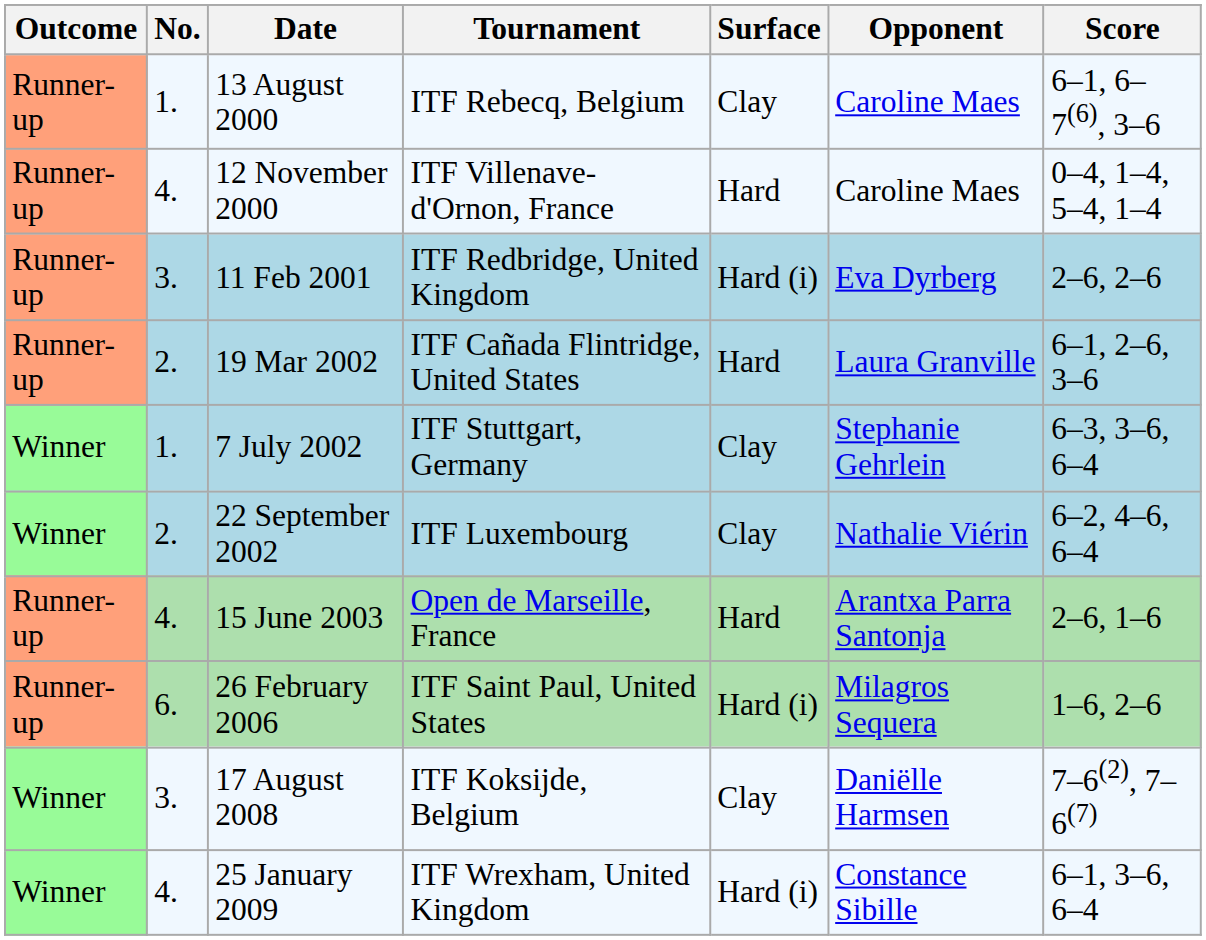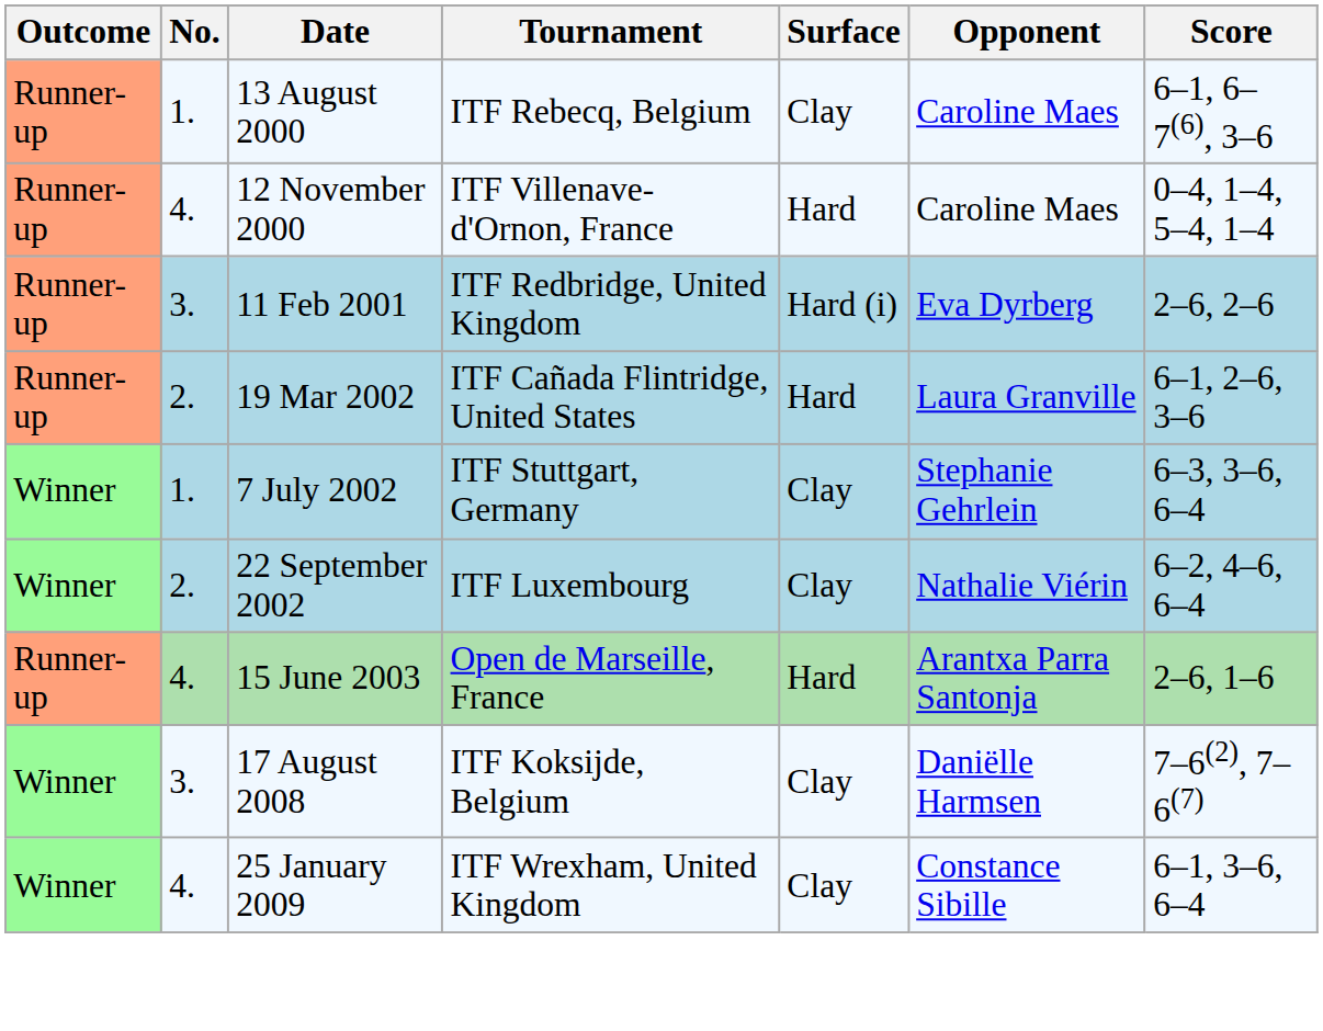 <table class="sortable wikitable">
 <tr>
 <th>Outcome</th>
 <th>No.</th>
 <th>Date</th>
 <th>Tournament</th>
 <th>Surface</th>
 <th>Opponent</th>
 <th class="unsortable">Score</th>
 </tr>
 <tr style="background:#f0f8ff;">
 <td bgcolor="FFA07A">Runner-up</td>
 <td>1.</td>
 <td>13 August 2000</td>
 <td>ITF Rebecq, Belgium</td>
 <td>Clay</td>
 <td> <a href='#'>Caroline Maes</a></td>
 <td>6–1, 6–7<sup>(6)</sup>, 3–6</td>
 </tr>
 <tr style="background:#f0f8ff;">
 <td bgcolor="FFA07A">Runner-up</td>
 <td>4.</td>
 <td>12 November 2000</td>
 <td>ITF Villenave-d'Ornon, France</td>
 <td>Hard</td>
 <td> Caroline Maes</td>
 <td>0–4, 1–4, 5–4, 1–4</td>
 </tr>
 <tr style="background:lightblue;">
 <td bgcolor="FFA07A">Runner-up</td>
 <td>3.</td>
 <td>11 Feb 2001</td>
 <td>ITF Redbridge, United Kingdom</td>
 <td>Hard (i)</td>
 <td> <a href='#'>Eva Dyrberg</a></td>
 <td>2–6, 2–6</td>
 </tr>
 <tr style="background:lightblue;">
 <td bgcolor="FFA07A">Runner-up</td>
 <td>2.</td>
 <td>19 Mar 2002</td>
 <td>ITF Cañada Flintridge, United States</td>
 <td>Hard</td>
 <td> <a href='#'>Laura Granville</a></td>
 <td>6–1, 2–6, 3–6</td>
 </tr>
 <tr style="background:lightblue;">
 <td bgcolor="98FB98">Winner</td>
 <td>1.</td>
 <td>7 July 2002</td>
 <td>ITF Stuttgart, Germany</td>
 <td>Clay</td>
 <td> <a href='#'>Stephanie Gehrlein</a></td>
 <td>6–3, 3–6, 6–4</td>
 </tr>
 <tr style="background:lightblue;">
 <td bgcolor="98FB98">Winner</td>
 <td>2.</td>
 <td>22 September 2002</td>
 <td>ITF Luxembourg</td>
 <td>Clay</td>
 <td> <a href='#'>Nathalie Viérin</a></td>
 <td>6–2, 4–6, 6–4</td>
 </tr>
 <tr style="background:#addfad;">
 <td bgcolor="FFA07A">Runner-up</td>
 <td>4.</td>
 <td>15 June 2003</td>
 <td><a href='#'>Open de Marseille</a>, France</td>
 <td>Hard</td>
 <td> <a href='#'>Arantxa Parra Santonja</a></td>
 <td>2–6, 1–6</td>
 </tr>
-<tr style="background:#addfad;">
-<td bgcolor="FFA07A">Runner-up</td>
-<td>6.</td>
-<td>26 February 2006</td>
-<td>ITF Saint Paul, United States</td>
-<td>Hard (i)</td>
-<td> <a href='#'>Milagros Sequera</a></td>
-<td>1–6, 2–6</td>
-</tr>
 <tr style="background:#f0f8ff;">
 <td bgcolor="98FB98">Winner</td>
 <td>3.</td>
 <td>17 August 2008</td>
 <td>ITF Koksijde, Belgium</td>
 <td>Clay</td>
 <td> <a href='#'>Daniëlle Harmsen</a></td>
 <td>7–6<sup>(2)</sup>, 7–6<sup>(7)</sup></td>
 </tr>
 <tr style="background:#f0f8ff;">
 <td bgcolor="98FB98">Winner</td>
 <td>4.</td>
 <td>25 January 2009</td>
 <td>ITF Wrexham, United Kingdom</td>
-<td>Hard (i)</td>
+<td>Clay</td>
 <td> <a href='#'>Constance Sibille</a></td>
 <td>6–1, 3–6, 6–4</td>
 </tr>
 </table>
